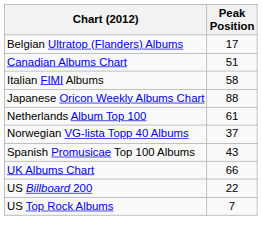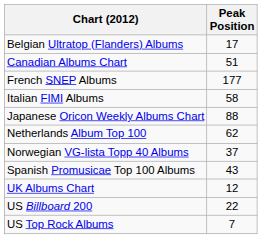 <table class="wikitable sortable" style="text-align:center;">
 <tr>
 <th>Chart (2012)</th>
 <th>Peak<br>Position</th>
 </tr>
 <tr>
 <td align="left">Belgian <a href='#'>Ultratop (Flanders) Albums</a></td>
 <td>17</td>
 </tr>
 <tr>
 <td align="left"><a href='#'>Canadian Albums Chart</a></td>
 <td>51</td>
 </tr>
 <tr>
+<td align="left">French <a href='#'>SNEP</a> Albums</td>
+<td>177</td>
+</tr>
+<tr>
 <td align="left">Italian <a href='#'>FIMI</a> Albums</td>
 <td>58</td>
 </tr>
 <tr>
 <td align="left">Japanese <a href='#'>Oricon Weekly Albums Chart</a></td>
 <td>88</td>
 </tr>
 <tr>
 <td align="left">Netherlands <a href='#'>Album Top 100</a></td>
-<td>61</td>
+<td>62</td>
 </tr>
 <tr>
 <td align="left">Norwegian <a href='#'>VG-lista Topp 40 Albums</a></td>
 <td>37</td>
 </tr>
 <tr>
 <td align="left">Spanish <a href='#'>Promusicae</a> Top 100 Albums</td>
 <td>43</td>
 </tr>
 <tr>
 <td align="left"><a href='#'>UK Albums Chart</a></td>
-<td>66</td>
+<td>12</td>
 </tr>
 <tr>
 <td align="left">US <a href='#'><em>Billboard</em> 200</a></td>
 <td>22</td>
 </tr>
 <tr>
 <td align="left">US <a href='#'>Top Rock Albums</a></td>
 <td>7</td>
 </tr>
 </table>
